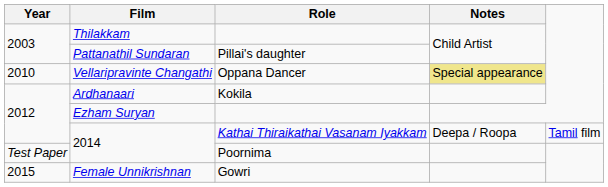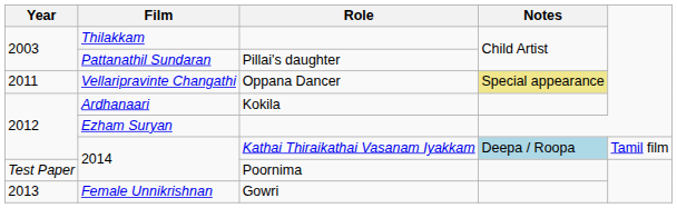 <table class="wikitable sortable">
 <tr>
 <th>Year</th>
 <th>Film</th>
 <th>Role</th>
 <th>Notes</th>
 </tr>
 <tr>
 <td rowspan="2">2003</td>
 <td><em><a href='#'>Thilakkam</a></em></td>
 <td></td>
 <td rowspan="2">Child Artist</td>
 </tr>
 <tr>
 <td><em><a href='#'>Pattanathil Sundaran</a></em></td>
 <td>Pillai's daughter</td>
 </tr>
 <tr>
-<td>2010</td>
+<td>2011</td>
 <td><em><a href='#'>Vellaripravinte Changathi</a></em></td>
 <td>Oppana Dancer</td>
 <td style="background: khaki;">Special appearance</td>
 </tr>
 <tr>
 <td rowspan="3">2012</td>
 <td><em><a href='#'>Ardhanaari</a></em></td>
 <td>Kokila</td>
 <td></td>
 </tr>
 <tr>
 <td><em><a href='#'>Ezham Suryan</a></em></td>
 <td></td>
 </tr>
 <tr>
 <td rowspan="2">2014</td>
 <td><em><a href='#'>Kathai Thiraikathai Vasanam Iyakkam</a></em></td>
-<td>Deepa / Roopa</td>
+<td style="background: lightblue;">Deepa / Roopa</td>
 <td><a href='#'>Tamil</a> film</td>
 </tr>
 <tr>
 <td><em>Test Paper</em></td>
 <td>Poornima</td>
 <td></td>
 </tr>
 <tr>
-<td>2015</td>
+<td>2013</td>
 <td><em><a href='#'>Female Unnikrishnan</a></em></td>
 <td>Gowri</td>
 <td></td>
 </tr>
 </table>
